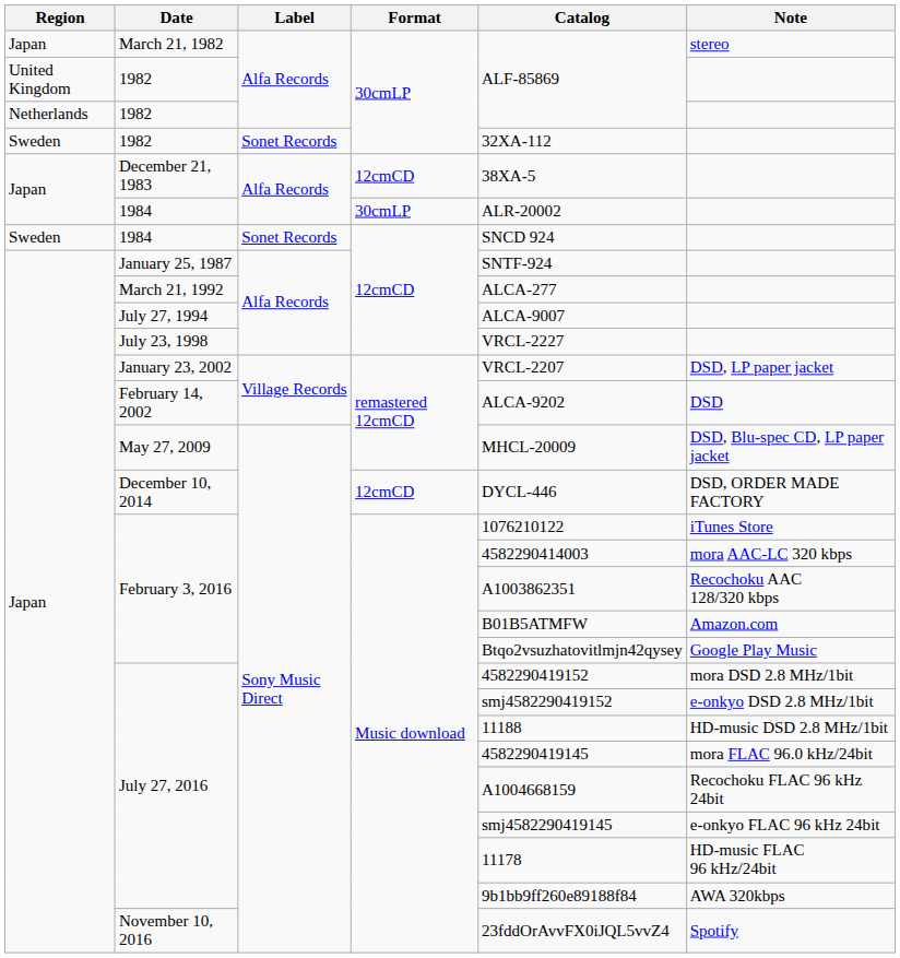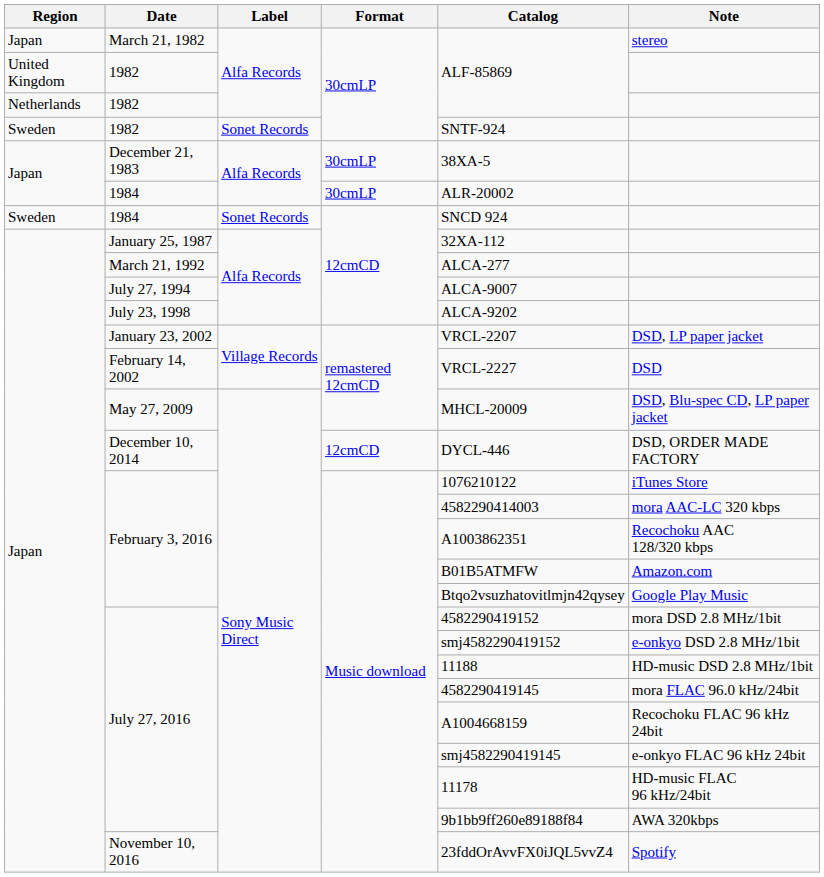 <table class="wikitable sortable">
 <tr>
 <th>Region</th>
 <th>Date</th>
 <th>Label</th>
 <th>Format</th>
 <th>Catalog</th>
 <th>Note</th>
 </tr>
 <tr>
 <td>Japan</td>
 <td>March 21, 1982</td>
 <td rowspan="3"><a href='#'>Alfa Records</a></td>
 <td rowspan="4"><a href='#'>30cmLP</a></td>
 <td rowspan="3">ALF-85869</td>
 <td><a href='#'>stereo</a></td>
 </tr>
 <tr>
 <td>United Kingdom</td>
 <td>1982</td>
 <td></td>
 </tr>
 <tr>
 <td>Netherlands</td>
 <td>1982</td>
 <td></td>
 </tr>
 <tr>
 <td>Sweden</td>
 <td>1982</td>
 <td><a href='#'>Sonet Records</a></td>
-<td>32XA-112</td>
+<td>SNTF-924</td>
 <td></td>
 </tr>
 <tr>
 <td rowspan="2">Japan</td>
 <td>December 21, 1983</td>
 <td rowspan="2"><a href='#'>Alfa Records</a></td>
-<td><a href='#'>12cmCD</a></td>
+<td><a href='#'>30cmLP</a></td>
 <td>38XA-5</td>
 <td></td>
 </tr>
 <tr>
 <td>1984</td>
 <td><a href='#'>30cmLP</a></td>
 <td>ALR-20002</td>
 <td></td>
 </tr>
 <tr>
 <td>Sweden</td>
 <td>1984</td>
 <td><a href='#'>Sonet Records</a></td>
 <td rowspan="5"><a href='#'>12cmCD</a></td>
 <td>SNCD 924</td>
 <td></td>
 </tr>
 <tr>
 <td rowspan="23">Japan</td>
 <td>January 25, 1987</td>
 <td rowspan="4"><a href='#'>Alfa Records</a></td>
-<td>SNTF-924</td>
+<td>32XA-112</td>
 <td></td>
 </tr>
 <tr>
 <td>March 21, 1992</td>
 <td>ALCA-277</td>
 <td></td>
 </tr>
 <tr>
 <td>July 27, 1994</td>
 <td>ALCA-9007</td>
 <td></td>
 </tr>
 <tr>
 <td>July 23, 1998</td>
-<td>VRCL-2227</td>
+<td>ALCA-9202</td>
 <td></td>
 </tr>
 <tr>
 <td>January 23, 2002</td>
 <td rowspan="2"><a href='#'>Village Records</a></td>
 <td rowspan="3"><a href='#'>remastered</a> <a href='#'>12cmCD</a></td>
 <td>VRCL-2207</td>
 <td><a href='#'>DSD</a>, <a href='#'>LP paper jacket</a></td>
 </tr>
 <tr>
 <td>February 14, 2002</td>
-<td>ALCA-9202</td>
+<td>VRCL-2227</td>
 <td><a href='#'>DSD</a></td>
 </tr>
 <tr>
 <td>May 27, 2009</td>
 <td rowspan="16"><a href='#'>Sony Music Direct</a></td>
 <td>MHCL-20009</td>
 <td><a href='#'>DSD</a>, <a href='#'>Blu-spec CD</a>, <a href='#'>LP paper jacket</a></td>
 </tr>
 <tr>
 <td>December 10, 2014</td>
 <td><a href='#'>12cmCD</a></td>
 <td>DYCL-446</td>
 <td>DSD, ORDER MADE FACTORY</td>
 </tr>
 <tr>
 <td rowspan="5">February 3, 2016</td>
 <td rowspan="14"><a href='#'>Music download</a></td>
 <td>1076210122</td>
 <td><a href='#'>iTunes Store</a></td>
 </tr>
 <tr>
 <td>4582290414003</td>
 <td><a href='#'>mora</a> <a href='#'>AAC-LC</a>  320 kbps</td>
 </tr>
 <tr>
 <td>A1003862351</td>
 <td><a href='#'>Recochoku</a> AAC 128/320 kbps</td>
 </tr>
 <tr>
 <td>B01B5ATMFW</td>
 <td><a href='#'>Amazon.com</a></td>
 </tr>
 <tr>
 <td>Btqo2vsuzhatovitlmjn42qysey</td>
 <td><a href='#'>Google Play Music</a></td>
 </tr>
 <tr>
 <td rowspan="8">July 27, 2016</td>
 <td>4582290419152</td>
 <td>mora DSD 2.8 MHz/1bit</td>
 </tr>
 <tr>
 <td>smj4582290419152</td>
 <td><a href='#'>e-onkyo</a>  DSD 2.8 MHz/1bit</td>
 </tr>
 <tr>
 <td>11188</td>
 <td>HD-music  DSD 2.8 MHz/1bit</td>
 </tr>
 <tr>
 <td>4582290419145</td>
 <td>mora <a href='#'>FLAC</a> 96.0 kHz/24bit</td>
 </tr>
 <tr>
 <td>A1004668159</td>
 <td>Recochoku FLAC 96 kHz 24bit</td>
 </tr>
 <tr>
 <td>smj4582290419145</td>
 <td>e-onkyo FLAC 96 kHz 24bit</td>
 </tr>
 <tr>
 <td>11178</td>
 <td>HD-music FLAC 96 kHz/24bit</td>
 </tr>
 <tr>
 <td>9b1bb9ff260e89188f84</td>
 <td>AWA 320kbps</td>
 </tr>
 <tr>
 <td>November 10, 2016</td>
 <td>23fddOrAvvFX0iJQL5vvZ4</td>
 <td><a href='#'>Spotify</a></td>
 </tr>
 </table>
